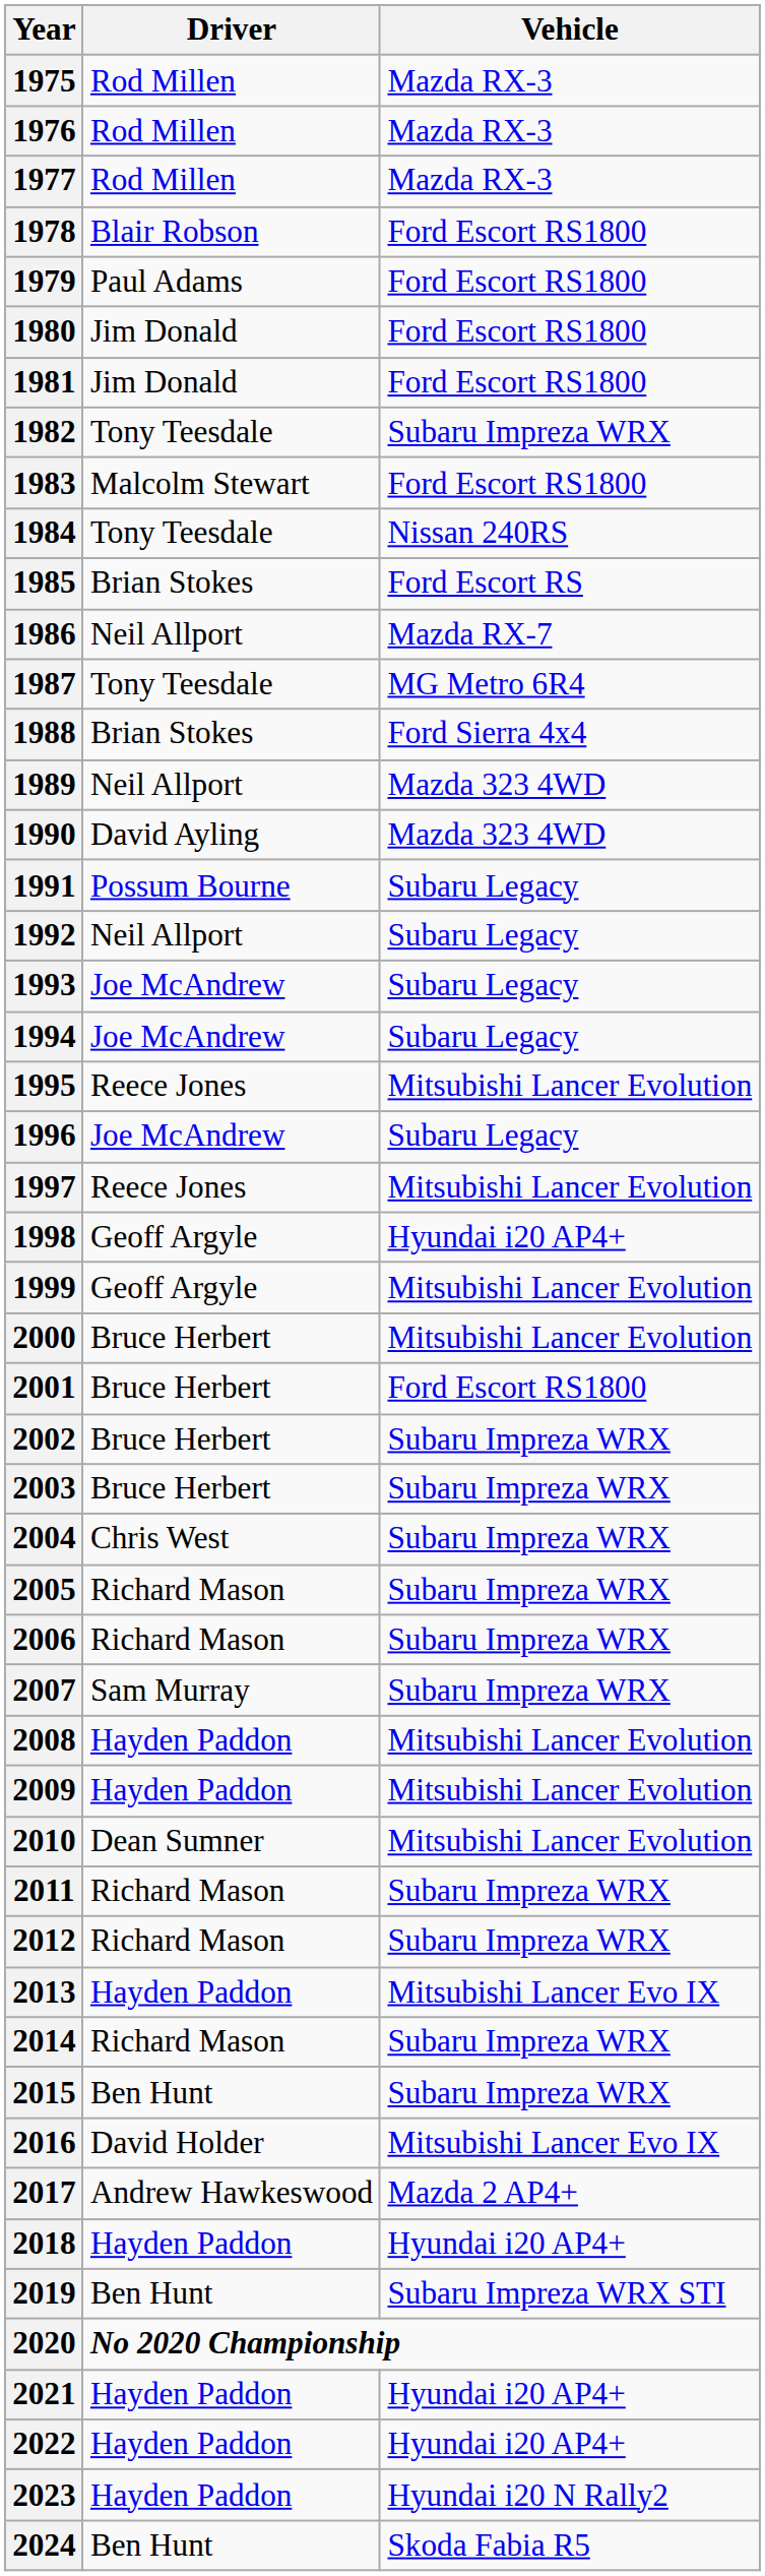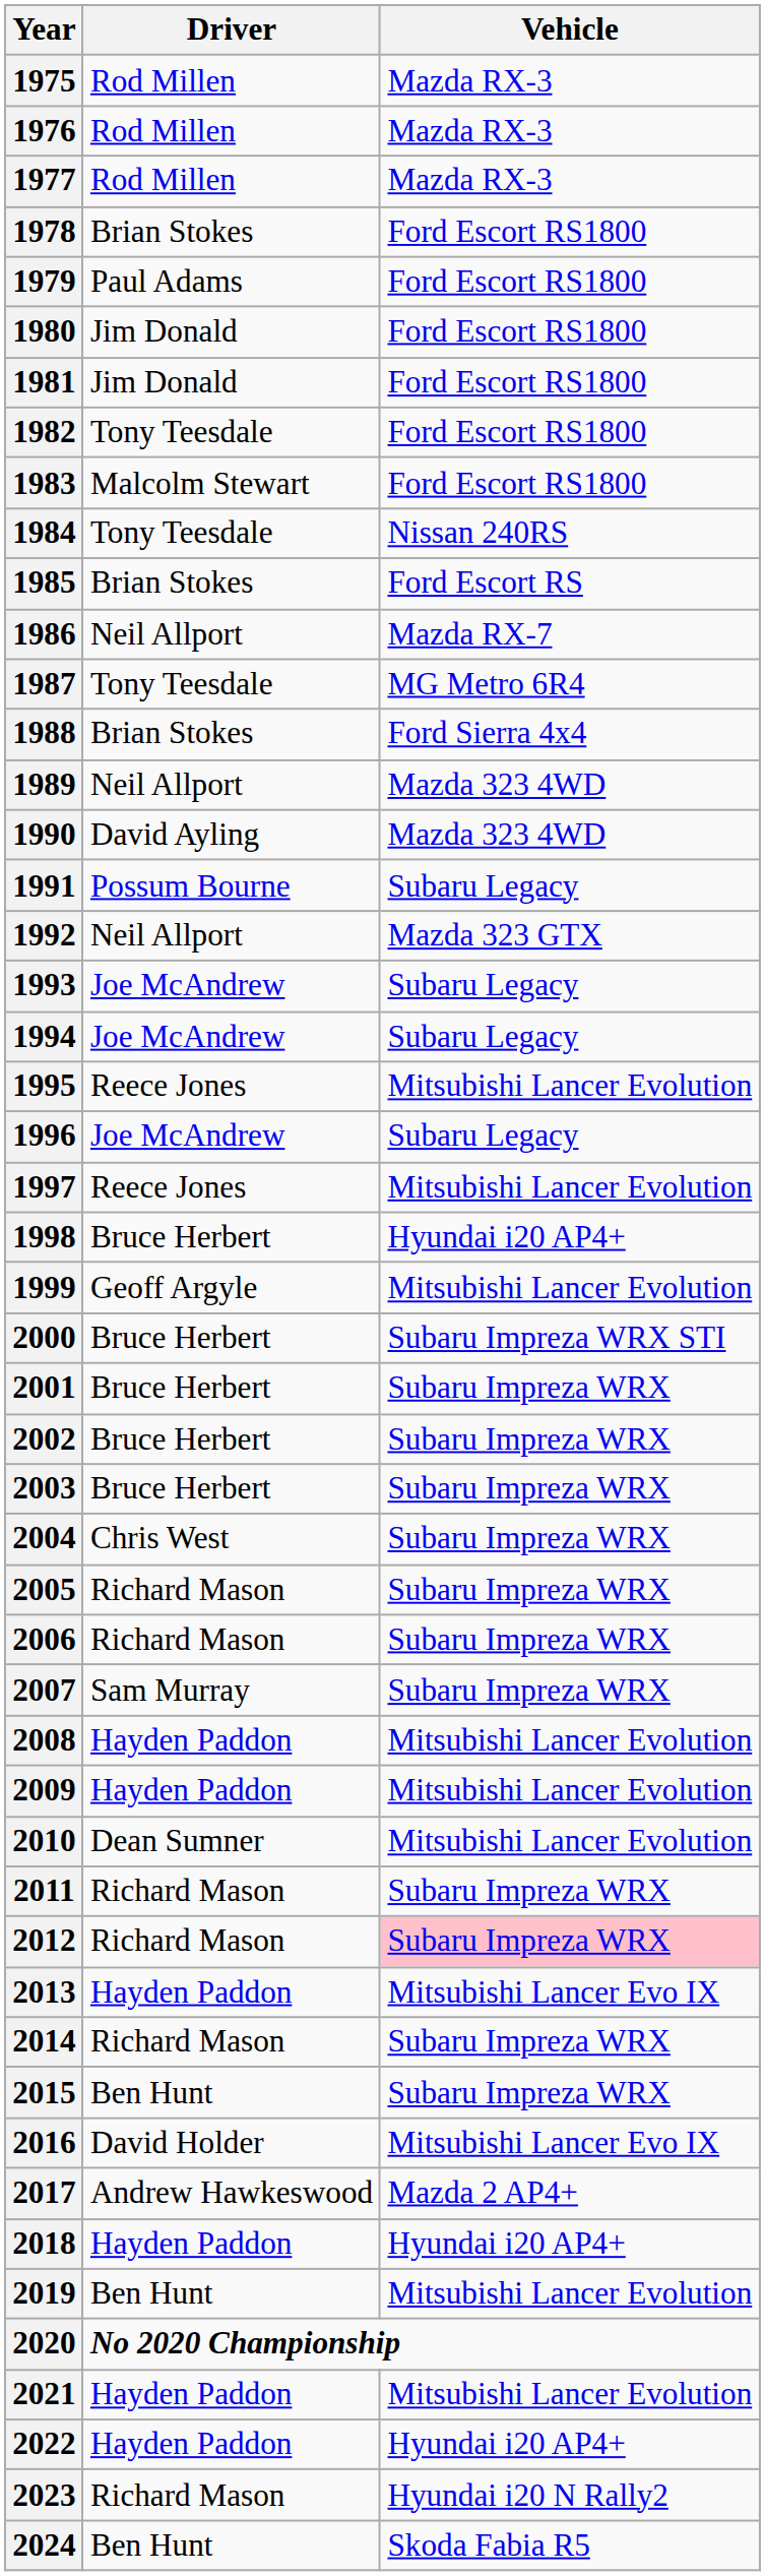 <table class="wikitable">
 <tr>
 <th>Year</th>
 <th>Driver</th>
 <th>Vehicle</th>
 </tr>
 <tr>
 <th>1975</th>
 <td><a href='#'>Rod Millen</a></td>
 <td><a href='#'>Mazda RX-3</a></td>
 </tr>
 <tr>
 <th>1976</th>
 <td><a href='#'>Rod Millen</a></td>
 <td><a href='#'>Mazda RX-3</a></td>
 </tr>
 <tr>
 <th>1977</th>
 <td><a href='#'>Rod Millen</a></td>
 <td><a href='#'>Mazda RX-3</a></td>
 </tr>
 <tr>
 <th>1978</th>
-<td><a href='#'>Blair Robson</a></td>
+<td>Brian Stokes</td>
 <td><a href='#'>Ford Escort RS1800</a></td>
 </tr>
 <tr>
 <th>1979</th>
 <td>Paul Adams</td>
 <td><a href='#'>Ford Escort RS1800</a></td>
 </tr>
 <tr>
 <th>1980</th>
 <td>Jim Donald</td>
 <td><a href='#'>Ford Escort RS1800</a></td>
 </tr>
 <tr>
 <th>1981</th>
 <td>Jim Donald</td>
 <td><a href='#'>Ford Escort RS1800</a></td>
 </tr>
 <tr>
 <th>1982</th>
 <td>Tony Teesdale</td>
-<td><a href='#'>Subaru Impreza WRX</a></td>
+<td><a href='#'>Ford Escort RS1800</a></td>
 </tr>
 <tr>
 <th>1983</th>
 <td>Malcolm Stewart</td>
 <td><a href='#'>Ford Escort RS1800</a></td>
 </tr>
 <tr>
 <th>1984</th>
 <td>Tony Teesdale</td>
 <td><a href='#'>Nissan 240RS</a></td>
 </tr>
 <tr>
 <th>1985</th>
 <td>Brian Stokes</td>
 <td><a href='#'>Ford Escort RS</a></td>
 </tr>
 <tr>
 <th>1986</th>
 <td>Neil Allport</td>
 <td><a href='#'>Mazda RX-7</a></td>
 </tr>
 <tr>
 <th>1987</th>
 <td>Tony Teesdale</td>
 <td><a href='#'>MG Metro 6R4</a></td>
 </tr>
 <tr>
 <th>1988</th>
 <td>Brian Stokes</td>
 <td><a href='#'>Ford Sierra 4x4</a></td>
 </tr>
 <tr>
 <th>1989</th>
 <td>Neil Allport</td>
 <td><a href='#'>Mazda 323 4WD</a></td>
 </tr>
 <tr>
 <th>1990</th>
 <td>David Ayling</td>
 <td><a href='#'>Mazda 323 4WD</a></td>
 </tr>
 <tr>
 <th>1991</th>
 <td><a href='#'>Possum Bourne</a></td>
 <td><a href='#'>Subaru Legacy</a></td>
 </tr>
 <tr>
 <th>1992</th>
 <td>Neil Allport</td>
-<td><a href='#'>Subaru Legacy</a></td>
+<td><a href='#'>Mazda 323 GTX</a></td>
 </tr>
 <tr>
 <th>1993</th>
 <td><a href='#'>Joe McAndrew</a></td>
 <td><a href='#'>Subaru Legacy</a></td>
 </tr>
 <tr>
 <th>1994</th>
 <td><a href='#'>Joe McAndrew</a></td>
 <td><a href='#'>Subaru Legacy</a></td>
 </tr>
 <tr>
 <th>1995</th>
 <td>Reece Jones</td>
 <td><a href='#'>Mitsubishi Lancer Evolution</a></td>
 </tr>
 <tr>
 <th>1996</th>
 <td><a href='#'>Joe McAndrew</a></td>
 <td><a href='#'>Subaru Legacy</a></td>
 </tr>
 <tr>
 <th>1997</th>
 <td>Reece Jones</td>
 <td><a href='#'>Mitsubishi Lancer Evolution</a></td>
 </tr>
 <tr>
 <th>1998</th>
-<td>Geoff Argyle</td>
+<td>Bruce Herbert</td>
 <td><a href='#'>Hyundai i20 AP4+</a></td>
 </tr>
 <tr>
 <th>1999</th>
 <td>Geoff Argyle</td>
 <td><a href='#'>Mitsubishi Lancer Evolution</a></td>
 </tr>
 <tr>
 <th>2000</th>
 <td>Bruce Herbert</td>
-<td><a href='#'>Mitsubishi Lancer Evolution</a></td>
+<td><a href='#'>Subaru Impreza WRX STI</a></td>
 </tr>
 <tr>
 <th>2001</th>
 <td>Bruce Herbert</td>
-<td><a href='#'>Ford Escort RS1800</a></td>
+<td><a href='#'>Subaru Impreza WRX</a></td>
 </tr>
 <tr>
 <th>2002</th>
 <td>Bruce Herbert</td>
 <td><a href='#'>Subaru Impreza WRX</a></td>
 </tr>
 <tr>
 <th>2003</th>
 <td>Bruce Herbert</td>
 <td><a href='#'>Subaru Impreza WRX</a></td>
 </tr>
 <tr>
 <th>2004</th>
 <td>Chris West</td>
 <td><a href='#'>Subaru Impreza WRX</a></td>
 </tr>
 <tr>
 <th>2005</th>
 <td>Richard Mason</td>
 <td><a href='#'>Subaru Impreza WRX</a></td>
 </tr>
 <tr>
 <th>2006</th>
 <td>Richard Mason</td>
 <td><a href='#'>Subaru Impreza WRX</a></td>
 </tr>
 <tr>
 <th>2007</th>
 <td>Sam Murray</td>
 <td><a href='#'>Subaru Impreza WRX</a></td>
 </tr>
 <tr>
 <th>2008</th>
 <td><a href='#'>Hayden Paddon</a></td>
 <td><a href='#'>Mitsubishi Lancer Evolution</a></td>
 </tr>
 <tr>
 <th>2009</th>
 <td><a href='#'>Hayden Paddon</a></td>
 <td><a href='#'>Mitsubishi Lancer Evolution</a></td>
 </tr>
 <tr>
 <th>2010</th>
 <td>Dean Sumner</td>
 <td><a href='#'>Mitsubishi Lancer Evolution</a></td>
 </tr>
 <tr>
 <th>2011</th>
 <td>Richard Mason</td>
 <td><a href='#'>Subaru Impreza WRX</a></td>
 </tr>
 <tr>
 <th>2012</th>
 <td>Richard Mason</td>
-<td><a href='#'>Subaru Impreza WRX</a></td>
+<td style="background: pink;"><a href='#'>Subaru Impreza WRX</a></td>
 </tr>
 <tr>
 <th>2013</th>
 <td><a href='#'>Hayden Paddon</a></td>
 <td><a href='#'>Mitsubishi Lancer Evo IX</a></td>
 </tr>
 <tr>
 <th>2014</th>
 <td>Richard Mason</td>
 <td><a href='#'>Subaru Impreza WRX</a></td>
 </tr>
 <tr>
 <th>2015</th>
 <td>Ben Hunt</td>
 <td><a href='#'>Subaru Impreza WRX</a></td>
 </tr>
 <tr>
 <th>2016</th>
 <td>David Holder</td>
 <td><a href='#'>Mitsubishi Lancer Evo IX</a></td>
 </tr>
 <tr>
 <th>2017</th>
 <td>Andrew Hawkeswood</td>
 <td><a href='#'>Mazda 2 AP4+</a></td>
 </tr>
 <tr>
 <th>2018</th>
 <td><a href='#'>Hayden Paddon</a></td>
 <td><a href='#'>Hyundai i20 AP4+</a></td>
 </tr>
 <tr>
 <th>2019</th>
 <td>Ben Hunt</td>
-<td><a href='#'>Subaru Impreza WRX STI</a></td>
+<td><a href='#'>Mitsubishi Lancer Evolution</a></td>
 </tr>
 <tr>
 <th>2020</th>
 <td colspan="2" rowspan="1"><strong><em>No 2020 Championship</em></strong></td>
 </tr>
 <tr>
 <th>2021</th>
 <td><a href='#'>Hayden Paddon</a></td>
-<td><a href='#'>Hyundai i20 AP4+</a></td>
+<td><a href='#'>Mitsubishi Lancer Evolution</a></td>
 </tr>
 <tr>
 <th>2022</th>
 <td><a href='#'>Hayden Paddon</a></td>
 <td><a href='#'>Hyundai i20 AP4+</a></td>
 </tr>
 <tr>
 <th>2023</th>
-<td><a href='#'>Hayden Paddon</a></td>
+<td>Richard Mason</td>
 <td><a href='#'>Hyundai i20 N Rally2</a></td>
 </tr>
 <tr>
 <th>2024</th>
 <td>Ben Hunt</td>
 <td><a href='#'>Skoda Fabia R5</a></td>
 </tr>
 </table>
